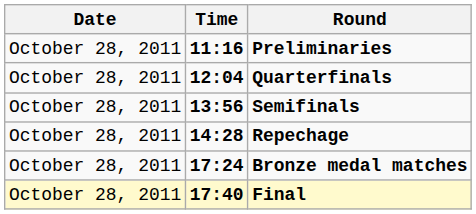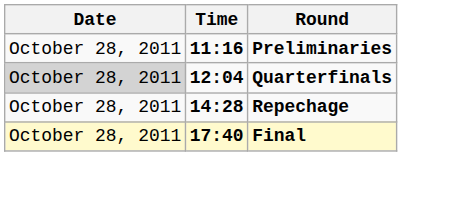 <table class="wikitable">
 <tr>
 <th>Date</th>
 <th>Time</th>
 <th>Round</th>
 </tr>
 <tr>
 <td>October 28, 2011</td>
 <td><strong>11:16</strong></td>
 <td><strong>Preliminaries</strong></td>
 </tr>
 <tr>
-<td>October 28, 2011</td>
+<td style="background: lightgrey;">October 28, 2011</td>
 <td><strong>12:04</strong></td>
 <td><strong>Quarterfinals</strong></td>
 </tr>
 <tr>
 <td>October 28, 2011</td>
-<td><strong>13:56</strong></td>
-<td><strong>Semifinals</strong></td>
-</tr>
-<tr>
-<td>October 28, 2011</td>
 <td><strong>14:28</strong></td>
 <td><strong>Repechage</strong></td>
-</tr>
-<tr>
-<td>October 28, 2011</td>
-<td><strong>17:24</strong></td>
-<td><strong>Bronze medal matches</strong></td>
 </tr>
 <tr style=background:lemonchiffon>
 <td>October 28, 2011</td>
 <td><strong>17:40</strong></td>
 <td><strong>Final</strong></td>
 </tr>
 </table>
